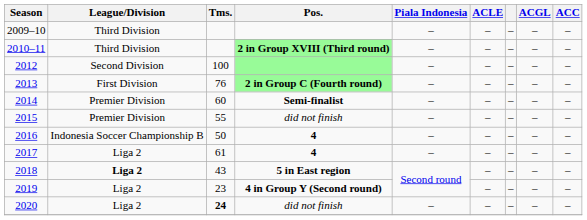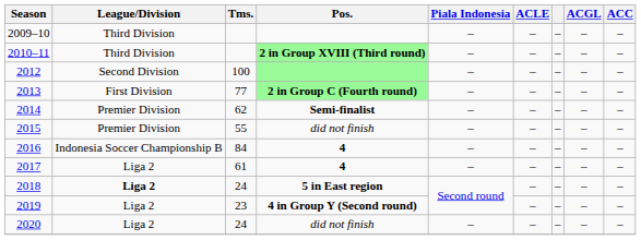 <table class="wikitable" style="text-align:center">
 <tr style="background:#efefef;">
 <th>Season</th>
 <th>League/Division</th>
 <th>Tms.</th>
 <th>Pos.</th>
 <th><a href='#'>Piala Indonesia</a></th>
 <th><a href='#'>ACLE</a></th>
 <th></th>
 <th><a href='#'>ACGL</a></th>
 <th><a href='#'>ACC</a></th>
 </tr>
 <tr>
 <td>2009–10</td>
 <td>Third Division</td>
 <td></td>
 <td></td>
 <td>–</td>
 <td>–</td>
 <td>–</td>
 <td>–</td>
 <td>–</td>
 </tr>
 <tr>
 <td><a href='#'>2010–11</a></td>
 <td>Third Division</td>
 <td></td>
 <td bgcolor="palegreen"><strong>2 in Group XVIII (Third round)</strong></td>
 <td>–</td>
 <td>–</td>
 <td>–</td>
 <td>–</td>
 <td>–</td>
 </tr>
 <tr>
 <td><a href='#'>2012</a></td>
 <td>Second Division</td>
 <td>100</td>
 <td bgcolor="palegreen"></td>
 <td>–</td>
 <td>–</td>
 <td>–</td>
 <td>–</td>
 <td>–</td>
 </tr>
 <tr>
 <td><a href='#'>2013</a></td>
 <td>First Division</td>
-<td>76</td>
+<td>77</td>
 <td bgcolor="palegreen"><strong>2 in Group C (Fourth round)</strong></td>
 <td>–</td>
 <td>–</td>
 <td>–</td>
 <td>–</td>
 <td>–</td>
 </tr>
 <tr>
 <td><a href='#'>2014</a></td>
 <td>Premier Division</td>
-<td>60</td>
+<td>62</td>
 <td><strong>Semi-finalist</strong></td>
 <td>–</td>
 <td>–</td>
 <td>–</td>
 <td>–</td>
 <td>–</td>
 </tr>
 <tr>
 <td><a href='#'>2015</a></td>
 <td>Premier Division</td>
 <td>55</td>
 <td><em>did not finish</em></td>
 <td>–</td>
 <td>–</td>
 <td>–</td>
 <td>–</td>
 <td>–</td>
 </tr>
 <tr>
 <td><a href='#'>2016</a></td>
 <td>Indonesia Soccer Championship B</td>
-<td>50</td>
+<td>84</td>
 <td><strong>4</strong></td>
 <td>–</td>
 <td>–</td>
 <td>–</td>
 <td>–</td>
 <td>–</td>
 </tr>
 <tr>
 <td><a href='#'>2017</a></td>
 <td>Liga 2</td>
 <td>61</td>
 <td><strong>4</strong></td>
 <td>–</td>
 <td>–</td>
 <td>–</td>
 <td>–</td>
 <td>–</td>
 </tr>
 <tr>
 <td><a href='#'>2018</a></td>
 <td><strong>Liga 2</strong></td>
-<td>43</td>
+<td>24</td>
 <td><strong>5 in East region</strong></td>
 <td rowspan="2"><a href='#'>Second round</a></td>
 <td>–</td>
 <td>–</td>
 <td>–</td>
 <td>–</td>
 </tr>
 <tr>
 <td><a href='#'>2019</a></td>
 <td>Liga 2</td>
 <td>23</td>
 <td><strong>4 in Group Y (Second round)</strong></td>
 <td>–</td>
 <td>–</td>
 <td>–</td>
 <td>–</td>
 </tr>
 <tr>
 <td><a href='#'>2020</a></td>
 <td>Liga 2</td>
-<td><strong>24</strong></td>
+<td>24</td>
 <td><em>did not finish</em></td>
 <td>–</td>
 <td>–</td>
 <td>–</td>
 <td>–</td>
 <td>–</td>
 </tr>
 <tr>
 </tr>
 </table>
